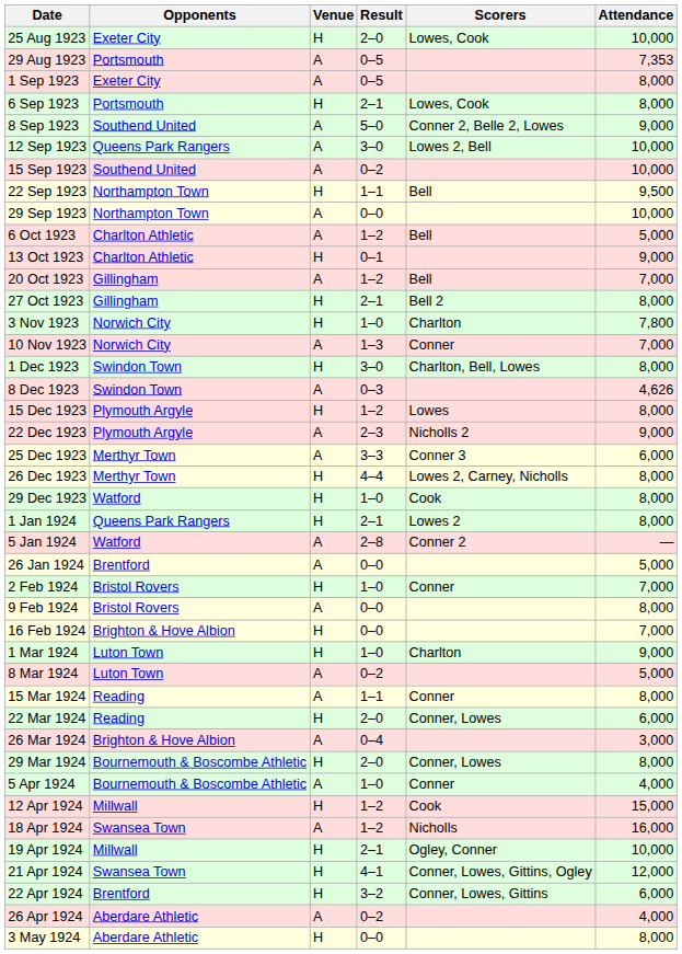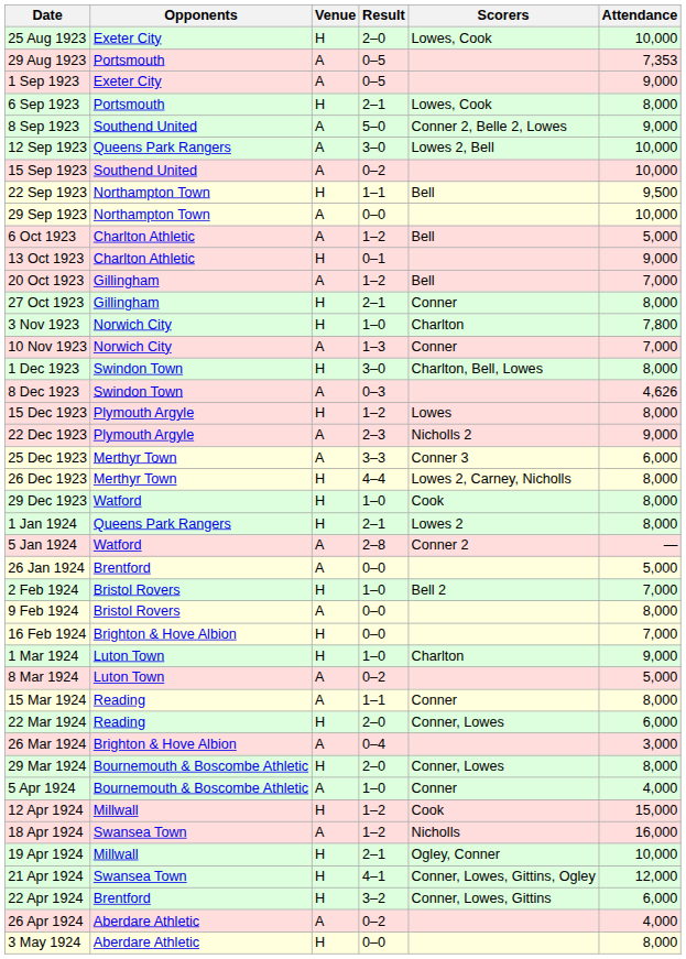 <table class="wikitable sortable">
 <tr>
 <th>Date</th>
 <th>Opponents</th>
 <th>Venue</th>
 <th>Result</th>
 <th>Scorers</th>
 <th>Attendance</th>
 </tr>
 <tr bgcolor="#ddffdd">
 <td>25 Aug 1923</td>
 <td><a href='#'>Exeter City</a></td>
 <td>H</td>
 <td>2–0</td>
 <td>Lowes, Cook</td>
 <td align="right">10,000</td>
 </tr>
 <tr bgcolor="#ffdddd">
 <td>29 Aug 1923</td>
 <td><a href='#'>Portsmouth</a></td>
 <td>A</td>
 <td>0–5</td>
 <td></td>
 <td align="right">7,353</td>
 </tr>
 <tr bgcolor="#ffdddd">
 <td>1 Sep 1923</td>
 <td><a href='#'>Exeter City</a></td>
 <td>A</td>
 <td>0–5</td>
 <td></td>
-<td align="right">8,000</td>
+<td align="right">9,000</td>
 </tr>
 <tr bgcolor="#ddffdd">
 <td>6 Sep 1923</td>
 <td><a href='#'>Portsmouth</a></td>
 <td>H</td>
 <td>2–1</td>
 <td>Lowes, Cook</td>
 <td align="right">8,000</td>
 </tr>
 <tr bgcolor="#ddffdd">
 <td>8 Sep 1923</td>
 <td><a href='#'>Southend United</a></td>
 <td>A</td>
 <td>5–0</td>
 <td>Conner 2, Belle 2, Lowes</td>
 <td align="right">9,000</td>
 </tr>
 <tr bgcolor="#ddffdd">
 <td>12 Sep 1923</td>
 <td><a href='#'>Queens Park Rangers</a></td>
 <td>A</td>
 <td>3–0</td>
 <td>Lowes 2, Bell</td>
 <td align="right">10,000</td>
 </tr>
 <tr bgcolor="#ffdddd">
 <td>15 Sep 1923</td>
 <td><a href='#'>Southend United</a></td>
 <td>A</td>
 <td>0–2</td>
 <td></td>
 <td align="right">10,000</td>
 </tr>
 <tr bgcolor="#ffffdd">
 <td>22 Sep 1923</td>
 <td><a href='#'>Northampton Town</a></td>
 <td>H</td>
 <td>1–1</td>
 <td>Bell</td>
 <td align="right">9,500</td>
 </tr>
 <tr bgcolor="#ffffdd">
 <td>29 Sep 1923</td>
 <td><a href='#'>Northampton Town</a></td>
 <td>A</td>
 <td>0–0</td>
 <td></td>
 <td align="right">10,000</td>
 </tr>
 <tr bgcolor="#ffdddd">
 <td>6 Oct 1923</td>
 <td><a href='#'>Charlton Athletic</a></td>
 <td>A</td>
 <td>1–2</td>
 <td>Bell</td>
 <td align="right">5,000</td>
 </tr>
 <tr bgcolor="#ffdddd">
 <td>13 Oct 1923</td>
 <td><a href='#'>Charlton Athletic</a></td>
 <td>H</td>
 <td>0–1</td>
 <td></td>
 <td align="right">9,000</td>
 </tr>
 <tr bgcolor="#ffdddd">
 <td>20 Oct 1923</td>
 <td><a href='#'>Gillingham</a></td>
 <td>A</td>
 <td>1–2</td>
 <td>Bell</td>
 <td align="right">7,000</td>
 </tr>
 <tr bgcolor="#ddffdd">
 <td>27 Oct 1923</td>
 <td><a href='#'>Gillingham</a></td>
 <td>H</td>
 <td>2–1</td>
-<td>Bell 2</td>
+<td>Conner</td>
 <td align="right">8,000</td>
 </tr>
 <tr bgcolor="#ddffdd">
 <td>3 Nov 1923</td>
 <td><a href='#'>Norwich City</a></td>
 <td>H</td>
 <td>1–0</td>
 <td>Charlton</td>
 <td align="right">7,800</td>
 </tr>
 <tr bgcolor="#ffdddd">
 <td>10 Nov 1923</td>
 <td><a href='#'>Norwich City</a></td>
 <td>A</td>
 <td>1–3</td>
 <td>Conner</td>
 <td align="right">7,000</td>
 </tr>
 <tr bgcolor="#ddffdd">
 <td>1 Dec 1923</td>
 <td><a href='#'>Swindon Town</a></td>
 <td>H</td>
 <td>3–0</td>
 <td>Charlton, Bell, Lowes</td>
 <td align="right">8,000</td>
 </tr>
 <tr bgcolor="#ffdddd">
 <td>8 Dec 1923</td>
 <td><a href='#'>Swindon Town</a></td>
 <td>A</td>
 <td>0–3</td>
 <td></td>
 <td align="right">4,626</td>
 </tr>
 <tr bgcolor="#ffdddd">
 <td>15 Dec 1923</td>
 <td><a href='#'>Plymouth Argyle</a></td>
 <td>H</td>
 <td>1–2</td>
 <td>Lowes</td>
 <td align="right">8,000</td>
 </tr>
 <tr bgcolor="#ffdddd">
 <td>22 Dec 1923</td>
 <td><a href='#'>Plymouth Argyle</a></td>
 <td>A</td>
 <td>2–3</td>
 <td>Nicholls 2</td>
 <td align="right">9,000</td>
 </tr>
 <tr bgcolor="#ffffdd">
 <td>25 Dec 1923</td>
 <td><a href='#'>Merthyr Town</a></td>
 <td>A</td>
 <td>3–3</td>
 <td>Conner 3</td>
 <td align="right">6,000</td>
 </tr>
 <tr bgcolor="#ffffdd">
 <td>26 Dec 1923</td>
 <td><a href='#'>Merthyr Town</a></td>
 <td>H</td>
 <td>4–4</td>
 <td>Lowes 2, Carney, Nicholls</td>
 <td align="right">8,000</td>
 </tr>
 <tr bgcolor="#ddffdd">
 <td>29 Dec 1923</td>
 <td><a href='#'>Watford</a></td>
 <td>H</td>
 <td>1–0</td>
 <td>Cook</td>
 <td align="right">8,000</td>
 </tr>
 <tr bgcolor="#ddffdd">
 <td>1 Jan 1924</td>
 <td><a href='#'>Queens Park Rangers</a></td>
 <td>H</td>
 <td>2–1</td>
 <td>Lowes 2</td>
 <td align="right">8,000</td>
 </tr>
 <tr bgcolor="#ffdddd">
 <td>5 Jan 1924</td>
 <td><a href='#'>Watford</a></td>
 <td>A</td>
 <td>2–8</td>
 <td>Conner 2</td>
 <td align="right">—</td>
 </tr>
 <tr bgcolor="#ffffdd">
 <td>26 Jan 1924</td>
 <td><a href='#'>Brentford</a></td>
 <td>A</td>
 <td>0–0</td>
 <td></td>
 <td align="right">5,000</td>
 </tr>
 <tr bgcolor="#ddffdd">
 <td>2 Feb 1924</td>
 <td><a href='#'>Bristol Rovers</a></td>
 <td>H</td>
 <td>1–0</td>
-<td>Conner</td>
+<td>Bell 2</td>
 <td align="right">7,000</td>
 </tr>
 <tr bgcolor="#ffffdd">
 <td>9 Feb 1924</td>
 <td><a href='#'>Bristol Rovers</a></td>
 <td>A</td>
 <td>0–0</td>
 <td></td>
 <td align="right">8,000</td>
 </tr>
 <tr bgcolor="#ffffdd">
 <td>16 Feb 1924</td>
 <td><a href='#'>Brighton & Hove Albion</a></td>
 <td>H</td>
 <td>0–0</td>
 <td></td>
 <td align="right">7,000</td>
 </tr>
 <tr bgcolor="#ddffdd">
 <td>1 Mar 1924</td>
 <td><a href='#'>Luton Town</a></td>
 <td>H</td>
 <td>1–0</td>
 <td>Charlton</td>
 <td align="right">9,000</td>
 </tr>
 <tr bgcolor="#ffdddd">
 <td>8 Mar 1924</td>
 <td><a href='#'>Luton Town</a></td>
 <td>A</td>
 <td>0–2</td>
 <td></td>
 <td align="right">5,000</td>
 </tr>
 <tr bgcolor="#ffffdd">
 <td>15 Mar 1924</td>
 <td><a href='#'>Reading</a></td>
 <td>A</td>
 <td>1–1</td>
 <td>Conner</td>
 <td align="right">8,000</td>
 </tr>
 <tr bgcolor="#ddffdd">
 <td>22 Mar 1924</td>
 <td><a href='#'>Reading</a></td>
 <td>H</td>
 <td>2–0</td>
 <td>Conner, Lowes</td>
 <td align="right">6,000</td>
 </tr>
 <tr bgcolor="#ffdddd">
 <td>26 Mar 1924</td>
 <td><a href='#'>Brighton & Hove Albion</a></td>
 <td>A</td>
 <td>0–4</td>
 <td></td>
 <td align="right">3,000</td>
 </tr>
 <tr bgcolor="#ddffdd">
 <td>29 Mar 1924</td>
 <td><a href='#'>Bournemouth & Boscombe Athletic</a></td>
 <td>H</td>
 <td>2–0</td>
 <td>Conner, Lowes</td>
 <td align="right">8,000</td>
 </tr>
 <tr bgcolor="#ddffdd">
 <td>5 Apr 1924</td>
 <td><a href='#'>Bournemouth & Boscombe Athletic</a></td>
 <td>A</td>
 <td>1–0</td>
 <td>Conner</td>
 <td align="right">4,000</td>
 </tr>
 <tr bgcolor="#ffdddd">
 <td>12 Apr 1924</td>
 <td><a href='#'>Millwall</a></td>
 <td>H</td>
 <td>1–2</td>
 <td>Cook</td>
 <td align="right">15,000</td>
 </tr>
 <tr bgcolor="#ffdddd">
 <td>18 Apr 1924</td>
 <td><a href='#'>Swansea Town</a></td>
 <td>A</td>
 <td>1–2</td>
 <td>Nicholls</td>
 <td align="right">16,000</td>
 </tr>
 <tr bgcolor="#ddffdd">
 <td>19 Apr 1924</td>
 <td><a href='#'>Millwall</a></td>
 <td>H</td>
 <td>2–1</td>
 <td>Ogley, Conner</td>
 <td align="right">10,000</td>
 </tr>
 <tr bgcolor="#ddffdd">
 <td>21 Apr 1924</td>
 <td><a href='#'>Swansea Town</a></td>
 <td>H</td>
 <td>4–1</td>
 <td>Conner, Lowes, Gittins, Ogley</td>
 <td align="right">12,000</td>
 </tr>
 <tr bgcolor="#ddffdd">
 <td>22 Apr 1924</td>
 <td><a href='#'>Brentford</a></td>
 <td>H</td>
 <td>3–2</td>
 <td>Conner, Lowes, Gittins</td>
 <td align="right">6,000</td>
 </tr>
 <tr bgcolor="#ffdddd">
 <td>26 Apr 1924</td>
 <td><a href='#'>Aberdare Athletic</a></td>
 <td>A</td>
 <td>0–2</td>
 <td></td>
 <td align="right">4,000</td>
 </tr>
 <tr bgcolor="#ffffdd">
 <td>3 May 1924</td>
 <td><a href='#'>Aberdare Athletic</a></td>
 <td>H</td>
 <td>0–0</td>
 <td></td>
 <td align="right">8,000</td>
 </tr>
 </table>
